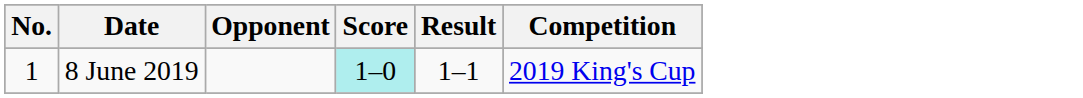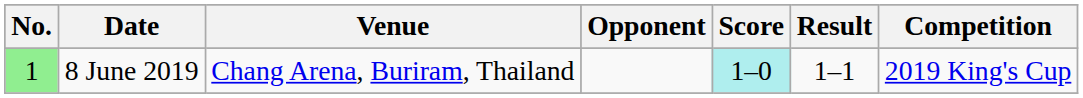 <table class="wikitable sortable">
 <tr>
 <th scope="col">No.</th>
 <th scope="col">Date</th>
+<th scope="col">Venue</th>
 <th scope="col">Opponent</th>
 <th scope="col">Score</th>
 <th scope="col">Result</th>
 <th scope="col">Competition</th>
 </tr>
 <tr>
-<td style="text-align:center">1</td>
+<td style="background: lightgreen; text-align:center">1</td>
 <td>8 June 2019</td>
+<td><a href='#'>Chang Arena</a>, <a href='#'>Buriram</a>, Thailand</td>
 <td></td>
 <td style="background: paleturquoise; text-align:center">1–0</td>
 <td style="text-align:center">1–1 </td>
 <td><a href='#'>2019 King's Cup</a></td>
 </tr>
 </table>
